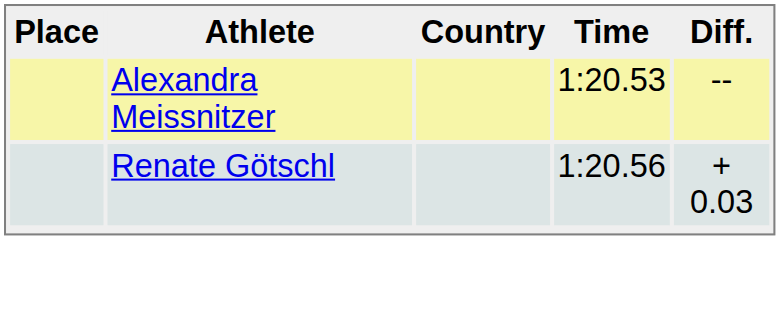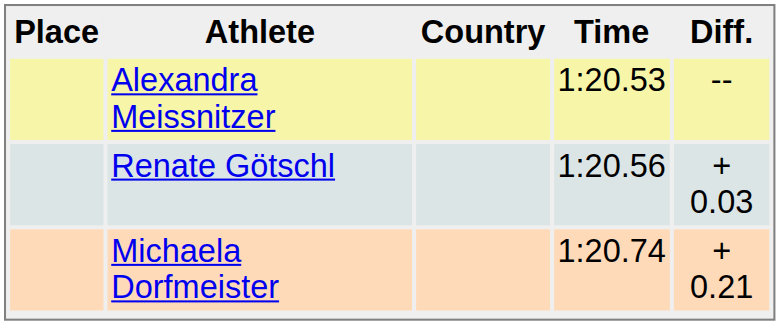 <table style="border-style:solid;border-width:1px;border-color:#808080;background-color:#EFEFEF" cellspacing="2" cellpadding="2" width="380px">
 <tr bgcolor="#EFEFEF">
 <th>Place</th>
 <th>Athlete</th>
 <th>Country</th>
 <th>Time</th>
 <th>Diff.</th>
 </tr>
 <tr align="center" valign="top" bgcolor="#F7F6A8">
 <th></th>
 <td align="left"><a href='#'>Alexandra Meissnitzer</a></td>
 <td align="left"></td>
 <td>1:20.53</td>
 <td>--</td>
 </tr>
 <tr align="center" valign="top" bgcolor="#DCE5E5">
 <th></th>
 <td align="left"><a href='#'>Renate Götschl</a></td>
 <td align="left"></td>
 <td>1:20.56</td>
 <td>+ 0.03</td>
 </tr>
+<tr align="center" valign="top" bgcolor="#FFDAB9">
+<th></th>
+<td align="left"><a href='#'>Michaela Dorfmeister</a></td>
+<td align="left"></td>
+<td>1:20.74</td>
+<td>+ 0.21</td>
+</tr>
 <tr align="center" valign="top" bgcolor="#FFFFFF">
 </tr>
 </table>
